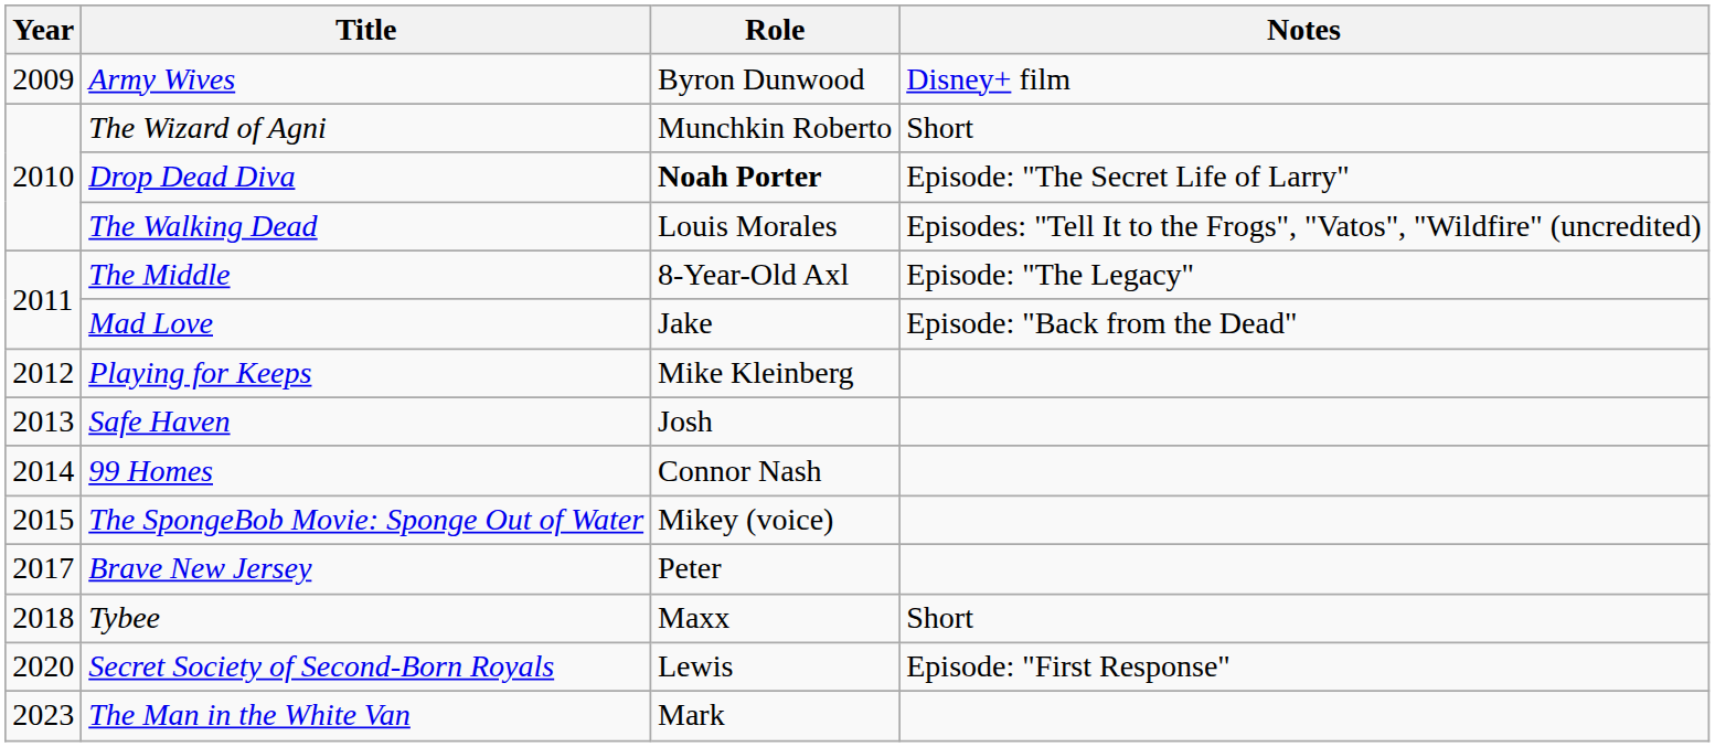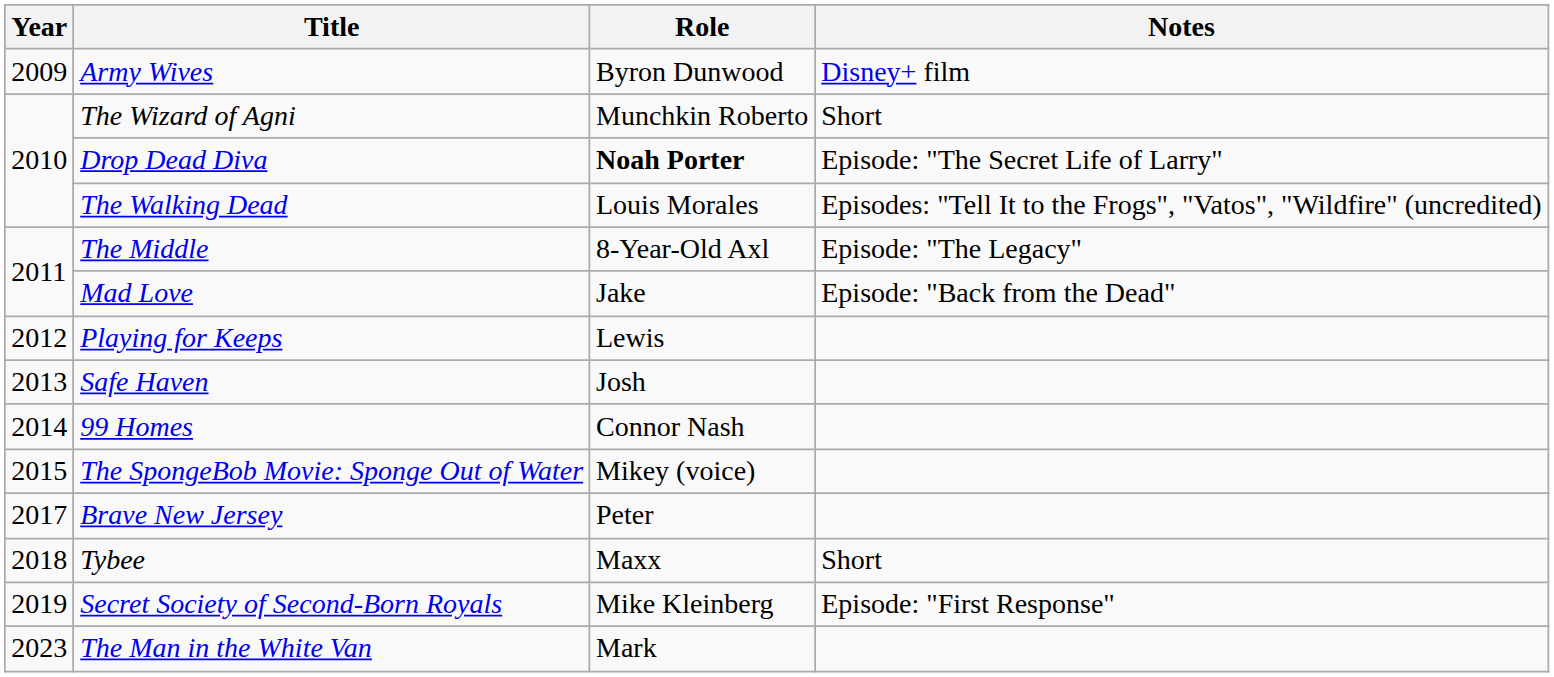 <table class="wikitable sortable">
 <tr>
 <th>Year</th>
 <th>Title</th>
 <th>Role</th>
 <th>Notes</th>
 </tr>
 <tr>
 <td>2009</td>
 <td><em><a href='#'>Army Wives</a></em></td>
 <td>Byron Dunwood</td>
 <td><a href='#'>Disney+</a> film</td>
 </tr>
 <tr>
 <td rowspan="3">2010</td>
 <td><em>The Wizard of Agni</em></td>
 <td>Munchkin Roberto</td>
 <td>Short</td>
 </tr>
 <tr>
 <td><em><a href='#'>Drop Dead Diva</a></em></td>
 <td><strong>Noah Porter</strong></td>
 <td>Episode: "The Secret Life of Larry"</td>
 </tr>
 <tr>
 <td><em><a href='#'>The Walking Dead</a></em></td>
 <td>Louis Morales</td>
 <td>Episodes: "Tell It to the Frogs", "Vatos", "Wildfire" (uncredited)</td>
 </tr>
 <tr>
 <td rowspan="2">2011</td>
 <td><em><a href='#'>The Middle</a></em></td>
 <td>8-Year-Old Axl</td>
 <td>Episode: "The Legacy"</td>
 </tr>
 <tr>
 <td><em><a href='#'>Mad Love</a></em></td>
 <td>Jake</td>
 <td>Episode: "Back from the Dead"</td>
 </tr>
 <tr>
 <td>2012</td>
 <td><em><a href='#'>Playing for Keeps</a></em></td>
-<td>Mike Kleinberg</td>
+<td>Lewis</td>
 <td></td>
 </tr>
 <tr>
 <td>2013</td>
 <td><em><a href='#'>Safe Haven</a></em></td>
 <td>Josh</td>
 <td></td>
 </tr>
 <tr>
 <td>2014</td>
 <td><em><a href='#'>99 Homes</a></em></td>
 <td>Connor Nash</td>
 <td></td>
 </tr>
 <tr>
 <td>2015</td>
 <td><em><a href='#'>The SpongeBob Movie: Sponge Out of Water</a></em></td>
 <td>Mikey (voice)</td>
 <td></td>
 </tr>
 <tr>
 <td>2017</td>
 <td><em><a href='#'>Brave New Jersey</a></em></td>
 <td>Peter</td>
 <td></td>
 </tr>
 <tr>
 <td>2018</td>
 <td><em>Tybee</em></td>
 <td>Maxx</td>
 <td>Short</td>
 </tr>
 <tr>
-<td>2020</td>
+<td>2019</td>
 <td><em><a href='#'>Secret Society of Second-Born Royals</a></em></td>
-<td>Lewis</td>
+<td>Mike Kleinberg</td>
 <td>Episode: "First Response"</td>
 </tr>
 <tr>
 <td>2023</td>
 <td><em><a href='#'>The Man in the White Van</a></em></td>
 <td>Mark</td>
 <td></td>
 </tr>
 </table>
